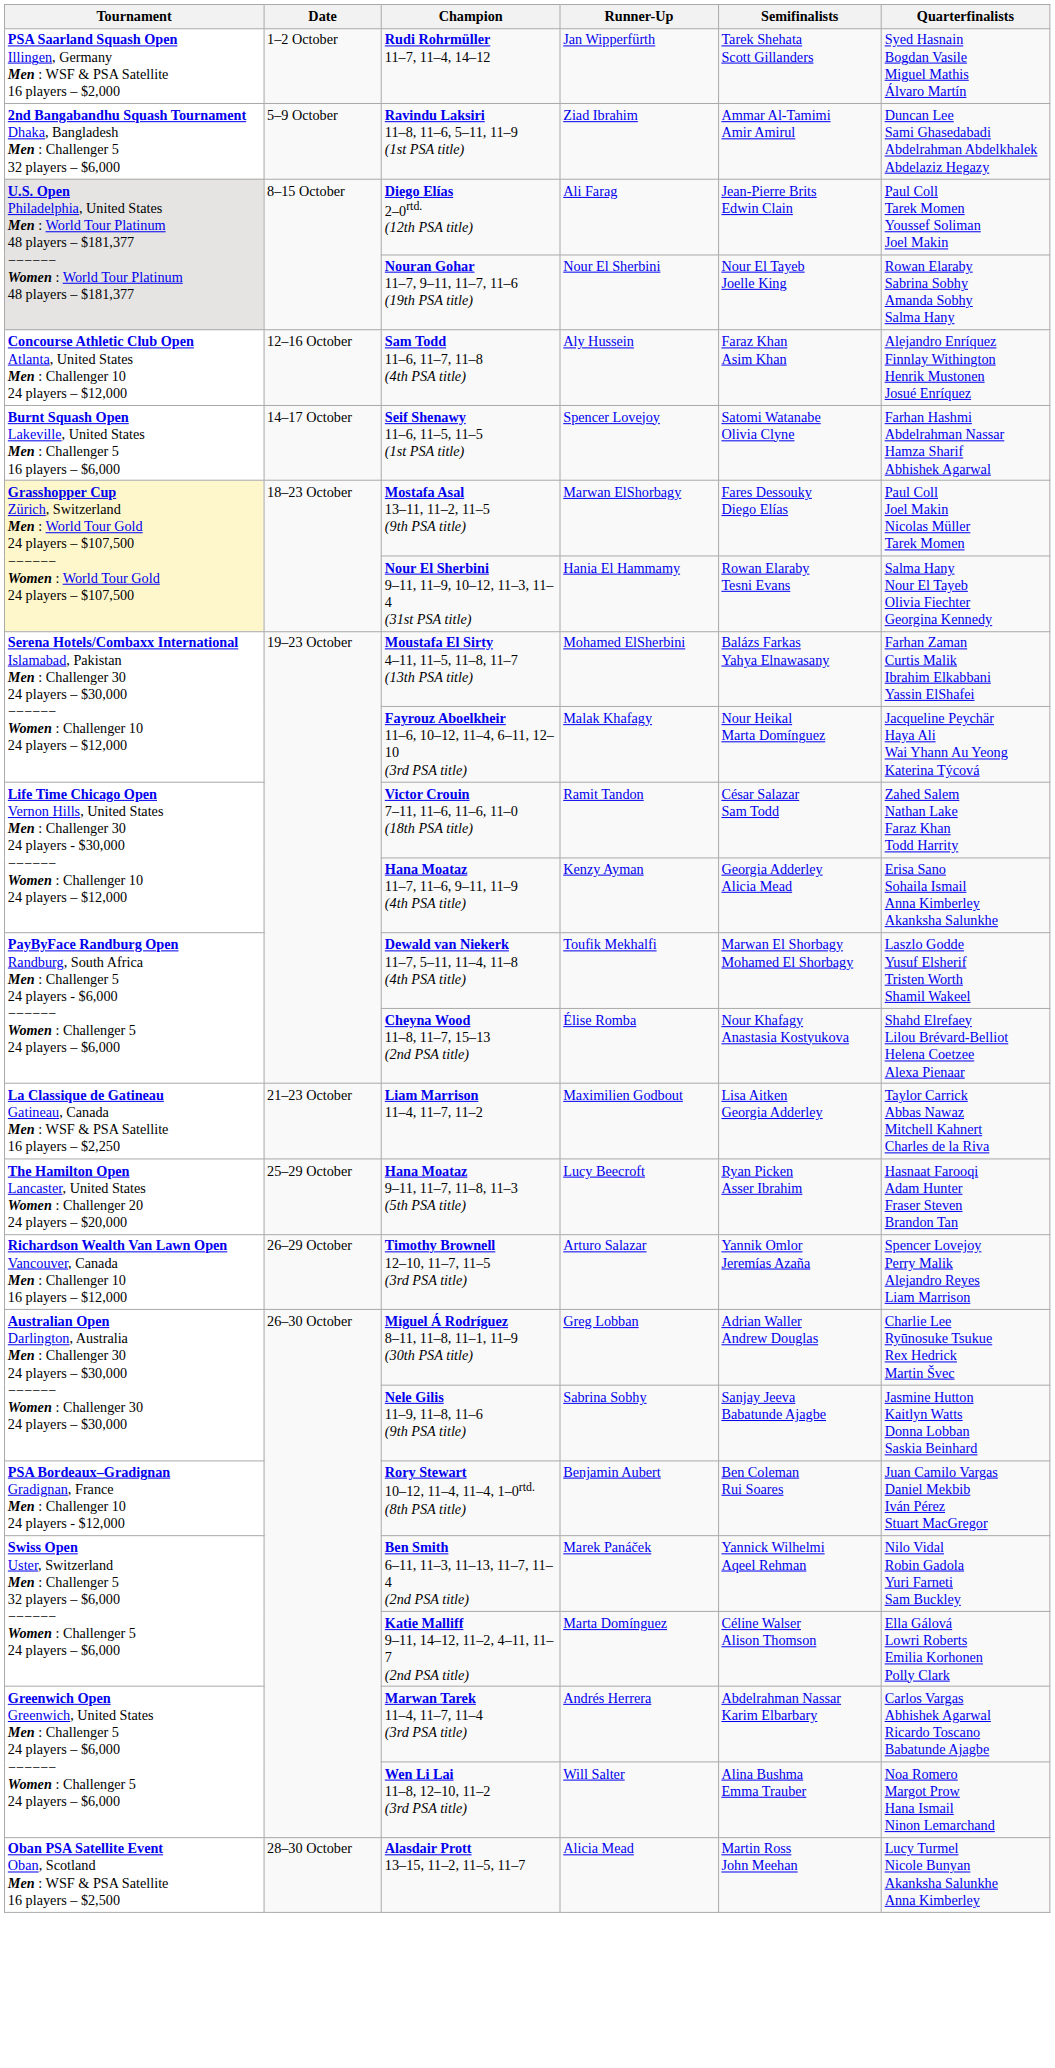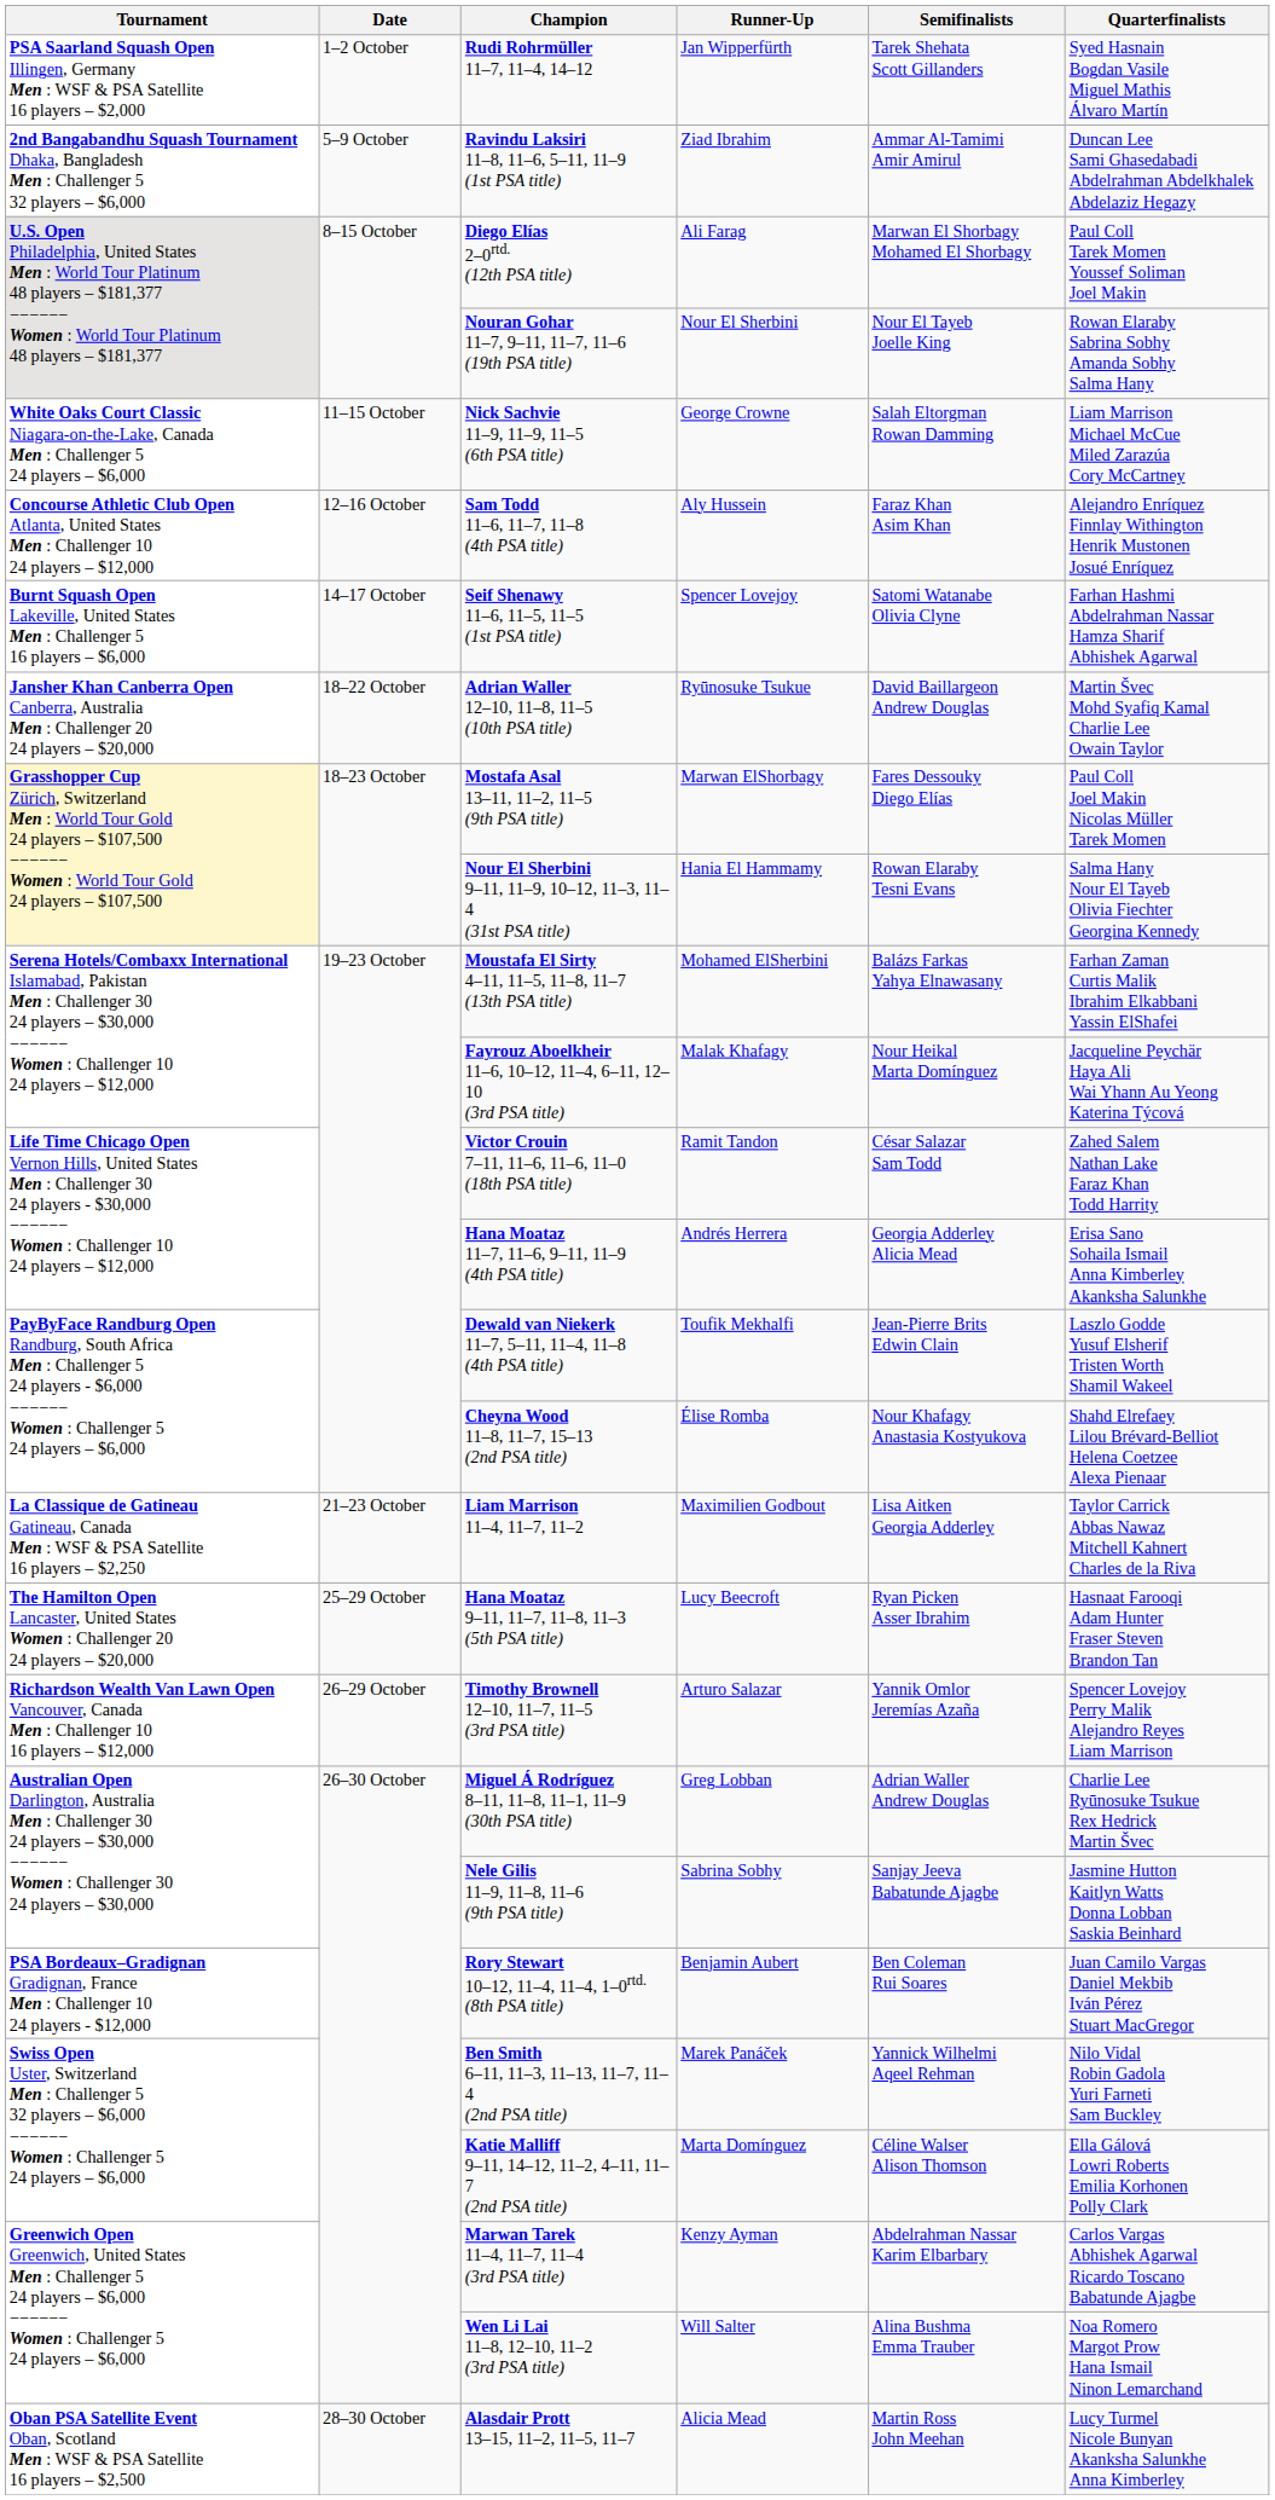 <table class="wikitable" style="font-size:88%">
 <tr>
 <th width=250>Tournament</th>
 <th width=110>Date</th>
 <th width=170>Champion</th>
 <th width=150>Runner-Up</th>
 <th width=155>Semifinalists</th>
 <th width=160>Quarterfinalists</th>
 </tr>
 <tr style="vertical-align:top">
 <td style="background:#fff;"><strong><a href='#'>PSA Saarland Squash Open</a></strong><br> <a href='#'>Illingen</a>, Germany<br><em> <strong>Men</strong> </em>: WSF & PSA Satellite<br>16 players – $2,000</td>
 <td>1–2 October</td>
 <td> <strong><a href='#'>Rudi Rohrmüller</a></strong><br>11–7, 11–4, 14–12</td>
 <td> <a href='#'>Jan Wipperfürth</a></td>
 <td> <a href='#'>Tarek Shehata</a><br> <a href='#'>Scott Gillanders</a></td>
 <td> <a href='#'>Syed Hasnain</a><br> <a href='#'>Bogdan Vasile</a><br> <a href='#'>Miguel Mathis</a><br> <a href='#'>Álvaro Martín</a></td>
 </tr>
 <tr style="vertical-align:top">
 <td style="background:#fff;"><strong><a href='#'>2nd Bangabandhu Squash Tournament</a></strong><br> <a href='#'>Dhaka</a>, Bangladesh<br><strong> <em>Men</em> </strong>: Challenger 5<br>32 players – $6,000</td>
 <td>5–9 October</td>
 <td> <strong><a href='#'>Ravindu Laksiri</a></strong><br>11–8, 11–6, 5–11, 11–9<br><em>(1st PSA title)</em></td>
 <td> <a href='#'>Ziad Ibrahim</a></td>
 <td> <a href='#'>Ammar Al-Tamimi</a><br> <a href='#'>Amir Amirul</a></td>
 <td> <a href='#'>Duncan Lee</a><br> <a href='#'>Sami Ghasedabadi</a><br> <a href='#'>Abdelrahman Abdelkhalek</a><br> <a href='#'>Abdelaziz Hegazy</a></td>
 </tr>
 <tr style="vertical-align:top">
 <td rowspan=2 style="background:#E5E4E2;"><strong><a href='#'>U.S. Open</a></strong><br> <a href='#'>Philadelphia</a>, United States<br><strong> <em>Men</em> </strong>: <a href='#'>World Tour Platinum</a><br>48 players – $181,377<br>−−−−−−<br><strong> <em>Women</em> </strong>: <a href='#'>World Tour Platinum</a><br>48 players – $181,377</td>
 <td rowspan=2>8–15 October</td>
 <td> <strong><a href='#'>Diego Elías</a></strong><br>2–0<sup>rtd.</sup><br><em>(12th PSA title)</em></td>
 <td> <a href='#'>Ali Farag</a></td>
-<td> <a href='#'>Jean-Pierre Brits</a><br> <a href='#'>Edwin Clain</a></td>
+<td> <a href='#'>Marwan El Shorbagy</a><br> <a href='#'>Mohamed El Shorbagy</a></td>
 <td> <a href='#'>Paul Coll</a><br> <a href='#'>Tarek Momen</a><br> <a href='#'>Youssef Soliman</a><br> <a href='#'>Joel Makin</a></td>
 </tr>
 <tr style="vertical-align:top">
 <td> <strong><a href='#'>Nouran Gohar</a></strong><br>11–7, 9–11, 11–7, 11–6<br><em>(19th PSA title)</em></td>
 <td> <a href='#'>Nour El Sherbini</a></td>
 <td> <a href='#'>Nour El Tayeb</a><br> <a href='#'>Joelle King</a></td>
 <td> <a href='#'>Rowan Elaraby</a><br> <a href='#'>Sabrina Sobhy</a><br> <a href='#'>Amanda Sobhy</a><br> <a href='#'>Salma Hany</a></td>
+</tr>
+<tr style="vertical-align:top">
+<td style="background:#fff;"><strong><a href='#'>White Oaks Court Classic</a></strong><br> <a href='#'>Niagara-on-the-Lake</a>, Canada<br><strong> <em>Men</em> </strong>: Challenger 5<br>24 players – $6,000</td>
+<td>11–15 October</td>
+<td> <strong><a href='#'>Nick Sachvie</a></strong><br>11–9, 11–9, 11–5<br><em>(6th PSA title)</em></td>
+<td> <a href='#'>George Crowne</a></td>
+<td> <a href='#'>Salah Eltorgman</a><br> <a href='#'>Rowan Damming</a></td>
+<td> <a href='#'>Liam Marrison</a><br> <a href='#'>Michael McCue</a><br> <a href='#'>Miled Zarazúa</a><br> <a href='#'>Cory McCartney</a></td>
 </tr>
 <tr style="vertical-align:top">
 <td style="background:#fff;"><strong><a href='#'>Concourse Athletic Club Open</a></strong><br> <a href='#'>Atlanta</a>, United States<br><strong> <em>Men</em> </strong>: Challenger 10<br>24 players – $12,000</td>
 <td>12–16 October</td>
 <td> <strong><a href='#'>Sam Todd</a></strong><br>11–6, 11–7, 11–8<br><em>(4th PSA title)</em></td>
 <td> <a href='#'>Aly Hussein</a></td>
 <td> <a href='#'>Faraz Khan</a><br> <a href='#'>Asim Khan</a></td>
 <td> <a href='#'>Alejandro Enríquez</a><br> <a href='#'>Finnlay Withington</a><br> <a href='#'>Henrik Mustonen</a><br> <a href='#'>Josué Enríquez</a></td>
 </tr>
 <tr style="vertical-align:top">
 <td style="background:#fff;"><strong><a href='#'>Burnt Squash Open</a></strong><br> <a href='#'>Lakeville</a>, United States<br><strong> <em>Men</em> </strong>: Challenger 5<br>16 players – $6,000</td>
 <td>14–17 October</td>
 <td> <strong><a href='#'>Seif Shenawy</a></strong><br>11–6, 11–5, 11–5<br><em>(1st PSA title)</em></td>
 <td> <a href='#'>Spencer Lovejoy</a></td>
 <td> <a href='#'>Satomi Watanabe</a><br> <a href='#'>Olivia Clyne</a></td>
 <td> <a href='#'>Farhan Hashmi</a><br> <a href='#'>Abdelrahman Nassar</a><br> <a href='#'>Hamza Sharif</a><br> <a href='#'>Abhishek Agarwal</a></td>
+</tr>
+<tr style="vertical-align:top">
+<td style="background:#fff;"><strong><a href='#'>Jansher Khan Canberra Open</a></strong><br> <a href='#'>Canberra</a>, Australia<br><strong> <em>Men</em> </strong>: Challenger 20<br>24 players – $20,000</td>
+<td>18–22 October</td>
+<td> <strong><a href='#'>Adrian Waller</a></strong><br>12–10, 11–8, 11–5<br><em>(10th PSA title)</em></td>
+<td> <a href='#'>Ryūnosuke Tsukue</a></td>
+<td> <a href='#'>David Baillargeon</a><br> <a href='#'>Andrew Douglas</a></td>
+<td> <a href='#'>Martin Švec</a><br> <a href='#'>Mohd Syafiq Kamal</a><br> <a href='#'>Charlie Lee</a><br> <a href='#'>Owain Taylor</a></td>
 </tr>
 <tr style="vertical-align:top">
 <td rowspan=2 style="background:#fff7cc;"><strong><a href='#'>Grasshopper Cup</a></strong><br> <a href='#'>Zürich</a>, Switzerland<br><strong> <em>Men</em> </strong>: <a href='#'>World Tour Gold</a><br>24 players – $107,500<br>−−−−−−<br><strong> <em>Women</em> </strong>: <a href='#'>World Tour Gold</a><br>24 players – $107,500</td>
 <td rowspan=2>18–23 October</td>
 <td> <strong><a href='#'>Mostafa Asal</a></strong><br>13–11, 11–2, 11–5<br><em>(9th PSA title)</em></td>
 <td> <a href='#'>Marwan ElShorbagy</a></td>
 <td> <a href='#'>Fares Dessouky</a><br> <a href='#'>Diego Elías</a></td>
 <td> <a href='#'>Paul Coll</a><br> <a href='#'>Joel Makin</a><br> <a href='#'>Nicolas Müller</a><br> <a href='#'>Tarek Momen</a></td>
 </tr>
 <tr style="vertical-align:top">
 <td> <strong><a href='#'>Nour El Sherbini</a></strong><br>9–11, 11–9, 10–12, 11–3, 11–4<br><em>(31st PSA title)</em></td>
 <td> <a href='#'>Hania El Hammamy</a></td>
 <td> <a href='#'>Rowan Elaraby</a><br> <a href='#'>Tesni Evans</a></td>
 <td> <a href='#'>Salma Hany</a><br> <a href='#'>Nour El Tayeb</a><br> <a href='#'>Olivia Fiechter</a><br> <a href='#'>Georgina Kennedy</a></td>
 </tr>
 <tr style="vertical-align:top">
 <td rowspan=2 style="background:#fff;"><strong><a href='#'> Serena Hotels/Combaxx International</a></strong><br> <a href='#'>Islamabad</a>, Pakistan<br><strong> <em>Men</em> </strong>: Challenger 30<br>24 players – $30,000 <br>−−−−−−<br><strong> <em>Women</em> </strong>: Challenger 10<br>24 players – $12,000</td>
 <td rowspan=6>19–23 October</td>
 <td> <strong><a href='#'>Moustafa El Sirty</a></strong><br>4–11, 11–5, 11–8, 11–7<br><em>(13th PSA title)</em></td>
 <td> <a href='#'>Mohamed ElSherbini</a></td>
 <td> <a href='#'>Balázs Farkas</a><br> <a href='#'>Yahya Elnawasany</a></td>
 <td> <a href='#'>Farhan Zaman</a><br> <a href='#'>Curtis Malik</a><br> <a href='#'>Ibrahim Elkabbani</a><br> <a href='#'>Yassin ElShafei</a></td>
 </tr>
 <tr style="vertical-align:top">
 <td> <strong><a href='#'>Fayrouz Aboelkheir</a></strong><br>11–6, 10–12, 11–4, 6–11, 12–10<br><em>(3rd PSA title)</em></td>
 <td> <a href='#'>Malak Khafagy</a></td>
 <td> <a href='#'>Nour Heikal</a><br> <a href='#'>Marta Domínguez</a></td>
 <td> <a href='#'>Jacqueline Peychär</a><br> <a href='#'>Haya Ali</a><br> <a href='#'>Wai Yhann Au Yeong</a><br> <a href='#'>Katerina Týcová</a></td>
 </tr>
 <tr style="vertical-align:top">
 <td rowspan=2 style="background:#fff;"><strong><a href='#'>Life Time Chicago Open</a></strong><br> <a href='#'>Vernon Hills</a>, United States<br><strong> <em>Men</em> </strong>: Challenger 30<br>24 players - $30,000<br>−−−−−−<br><strong> <em>Women</em> </strong>: Challenger 10<br>24 players – $12,000</td>
 <td> <strong><a href='#'>Victor Crouin</a></strong><br>7–11, 11–6, 11–6, 11–0<br><em>(18th PSA title)</em></td>
 <td> <a href='#'>Ramit Tandon</a></td>
 <td> <a href='#'>César Salazar</a><br> <a href='#'>Sam Todd</a></td>
 <td> <a href='#'>Zahed Salem</a><br> <a href='#'>Nathan Lake</a><br> <a href='#'>Faraz Khan</a><br> <a href='#'>Todd Harrity</a></td>
 </tr>
 <tr style="vertical-align:top">
 <td> <strong><a href='#'>Hana Moataz</a></strong><br>11–7, 11–6, 9–11, 11–9<br><em>(4th PSA title)</em></td>
-<td> <a href='#'>Kenzy Ayman</a></td>
+<td> <a href='#'>Andrés Herrera</a></td>
 <td> <a href='#'>Georgia Adderley</a><br> <a href='#'>Alicia Mead</a></td>
 <td> <a href='#'>Erisa Sano</a><br> <a href='#'>Sohaila Ismail</a><br> <a href='#'>Anna Kimberley</a><br> <a href='#'>Akanksha Salunkhe</a></td>
 </tr>
 <tr style="vertical-align:top">
 <td rowspan=2 style="background:#fff;"><strong><a href='#'>PayByFace Randburg Open</a></strong><br> <a href='#'>Randburg</a>, South Africa<br><strong> <em>Men</em> </strong>: Challenger 5<br>24 players - $6,000<br>−−−−−−<br><strong> <em>Women</em> </strong>: Challenger 5<br>24 players – $6,000</td>
 <td> <strong><a href='#'>Dewald van Niekerk</a></strong><br>11–7, 5–11, 11–4, 11–8<br><em>(4th PSA title)</em></td>
 <td> <a href='#'>Toufik Mekhalfi</a></td>
-<td> <a href='#'>Marwan El Shorbagy</a><br> <a href='#'>Mohamed El Shorbagy</a></td>
+<td> <a href='#'>Jean-Pierre Brits</a><br> <a href='#'>Edwin Clain</a></td>
 <td> <a href='#'>Laszlo Godde</a><br> <a href='#'>Yusuf Elsherif</a><br> <a href='#'>Tristen Worth</a><br> <a href='#'>Shamil Wakeel</a></td>
 </tr>
 <tr style="vertical-align:top">
 <td> <strong><a href='#'>Cheyna Wood</a></strong><br>11–8, 11–7, 15–13<br><em>(2nd PSA title)</em></td>
 <td> <a href='#'>Élise Romba</a></td>
 <td> <a href='#'>Nour Khafagy</a><br> <a href='#'>Anastasia Kostyukova</a></td>
 <td> <a href='#'>Shahd Elrefaey</a><br> <a href='#'>Lilou Brévard-Belliot</a><br> <a href='#'>Helena Coetzee</a><br> <a href='#'>Alexa Pienaar</a></td>
 </tr>
 <tr style="vertical-align:top">
 <td style="background:#fff;"><strong><a href='#'>La Classique de Gatineau</a></strong><br> <a href='#'>Gatineau</a>, Canada<br><em> <strong>Men</strong> </em>: WSF & PSA Satellite<br>16 players – $2,250</td>
 <td>21–23 October</td>
 <td> <strong><a href='#'>Liam Marrison</a></strong><br>11–4, 11–7, 11–2</td>
 <td> <a href='#'>Maximilien Godbout</a></td>
 <td> <a href='#'>Lisa Aitken</a><br> <a href='#'>Georgia Adderley</a></td>
 <td> <a href='#'>Taylor Carrick</a><br> <a href='#'>Abbas Nawaz</a><br> <a href='#'>Mitchell Kahnert</a><br> <a href='#'>Charles de la Riva</a></td>
 </tr>
 <tr style="vertical-align:top">
 <td style="background:#fff;"><strong><a href='#'>The Hamilton Open</a></strong><br> <a href='#'>Lancaster</a>, United States<br><strong> <em>Women</em> </strong>: Challenger 20<br>24 players – $20,000</td>
 <td>25–29 October</td>
 <td> <strong><a href='#'>Hana Moataz</a></strong><br>9–11, 11–7, 11–8, 11–3<br><em>(5th PSA title)</em></td>
 <td> <a href='#'>Lucy Beecroft</a></td>
 <td> <a href='#'>Ryan Picken</a><br> <a href='#'>Asser Ibrahim</a></td>
 <td> <a href='#'>Hasnaat Farooqi</a><br> <a href='#'>Adam Hunter</a><br> <a href='#'>Fraser Steven</a><br> <a href='#'>Brandon Tan</a></td>
 </tr>
 <tr style="vertical-align:top">
 <td style="background:#fff;"><strong><a href='#'>Richardson Wealth Van Lawn Open</a></strong><br> <a href='#'>Vancouver</a>, Canada<br><strong> <em>Men</em> </strong>: Challenger 10<br>16 players – $12,000</td>
 <td>26–29 October</td>
 <td> <strong><a href='#'>Timothy Brownell</a></strong><br>12–10, 11–7, 11–5<br><em>(3rd PSA title)</em></td>
 <td> <a href='#'>Arturo Salazar</a></td>
 <td> <a href='#'>Yannik Omlor</a><br> <a href='#'>Jeremías Azaña</a></td>
 <td> <a href='#'>Spencer Lovejoy</a><br> <a href='#'>Perry Malik</a><br> <a href='#'>Alejandro Reyes</a><br> <a href='#'>Liam Marrison</a></td>
 </tr>
 <tr style="vertical-align:top">
 <td rowspan=2 style="background:#fff;"><strong><a href='#'>Australian Open</a></strong><br> <a href='#'>Darlington</a>, Australia<br><strong> <em>Men</em> </strong>: Challenger 30<br>24 players – $30,000<br>−−−−−−<br><strong> <em>Women</em> </strong>: Challenger 30<br>24 players – $30,000</td>
 <td rowspan=7>26–30 October</td>
 <td> <strong><a href='#'>Miguel Á Rodríguez</a></strong><br>8–11, 11–8, 11–1, 11–9<br><em>(30th PSA title)</em></td>
 <td> <a href='#'>Greg Lobban</a></td>
 <td> <a href='#'>Adrian Waller</a><br> <a href='#'>Andrew Douglas</a></td>
 <td> <a href='#'>Charlie Lee</a><br> <a href='#'>Ryūnosuke Tsukue</a><br> <a href='#'>Rex Hedrick</a><br> <a href='#'>Martin Švec</a></td>
 </tr>
 <tr style="vertical-align:top">
 <td> <strong><a href='#'>Nele Gilis</a></strong><br>11–9, 11–8, 11–6<br><em>(9th PSA title)</em></td>
 <td> <a href='#'>Sabrina Sobhy</a></td>
 <td> <a href='#'>Sanjay Jeeva</a><br> <a href='#'>Babatunde Ajagbe</a></td>
 <td> <a href='#'>Jasmine Hutton</a><br> <a href='#'>Kaitlyn Watts</a><br> <a href='#'>Donna Lobban</a><br> <a href='#'>Saskia Beinhard</a></td>
 </tr>
 <tr style="vertical-align:top">
 <td style="background:#fff;"><strong><a href='#'>PSA Bordeaux–Gradignan</a></strong><br> <a href='#'>Gradignan</a>, France<br><strong> <em>Men</em> </strong>: Challenger 10<br>24 players - $12,000</td>
 <td> <strong><a href='#'>Rory Stewart</a></strong><br>10–12, 11–4, 11–4, 1–0<sup>rtd.</sup><br><em>(8th PSA title)</em></td>
 <td> <a href='#'>Benjamin Aubert</a></td>
 <td> <a href='#'>Ben Coleman</a><br> <a href='#'>Rui Soares</a></td>
 <td> <a href='#'>Juan Camilo Vargas</a><br> <a href='#'>Daniel Mekbib</a><br> <a href='#'>Iván Pérez</a><br> <a href='#'>Stuart MacGregor</a></td>
 </tr>
 <tr style="vertical-align:top">
 <td rowspan=2 style="background:#fff;"><strong><a href='#'>Swiss Open</a></strong><br> <a href='#'>Uster</a>, Switzerland<br><em> <strong>Men</strong> </em>: Challenger 5<br>32 players – $6,000<br>−−−−−−<br><em> <strong>Women</strong> </em>: Challenger 5<br>24 players – $6,000</td>
 <td> <strong><a href='#'>Ben Smith</a></strong><br>6–11, 11–3, 11–13, 11–7, 11–4<br><em>(2nd PSA title)</em></td>
 <td> <a href='#'>Marek Panáček</a></td>
 <td> <a href='#'>Yannick Wilhelmi</a><br> <a href='#'>Aqeel Rehman</a></td>
 <td> <a href='#'>Nilo Vidal</a><br> <a href='#'>Robin Gadola</a><br> <a href='#'>Yuri Farneti</a><br> <a href='#'>Sam Buckley</a></td>
 </tr>
 <tr style="vertical-align:top">
 <td> <strong><a href='#'>Katie Malliff</a></strong><br>9–11, 14–12, 11–2, 4–11, 11–7<br><em>(2nd PSA title)</em></td>
 <td> <a href='#'>Marta Domínguez</a></td>
 <td> <a href='#'>Céline Walser</a><br> <a href='#'>Alison Thomson</a></td>
 <td> <a href='#'>Ella Gálová</a><br> <a href='#'>Lowri Roberts</a><br> <a href='#'>Emilia Korhonen</a><br> <a href='#'>Polly Clark</a></td>
 </tr>
 <tr style="vertical-align:top">
 <td rowspan=2 style="background:#fff;"><strong><a href='#'>Greenwich Open</a></strong><br> <a href='#'>Greenwich</a>, United States<br><em> <strong>Men</strong> </em>: Challenger 5<br>24 players – $6,000<br>−−−−−−<br><em> <strong>Women</strong> </em>: Challenger 5<br>24 players – $6,000</td>
 <td> <strong><a href='#'>Marwan Tarek</a></strong><br>11–4, 11–7, 11–4<br><em>(3rd PSA title)</em></td>
-<td> <a href='#'>Andrés Herrera</a></td>
+<td> <a href='#'>Kenzy Ayman</a></td>
 <td> <a href='#'>Abdelrahman Nassar</a><br> <a href='#'>Karim Elbarbary</a></td>
 <td> <a href='#'>Carlos Vargas</a><br> <a href='#'>Abhishek Agarwal</a><br> <a href='#'>Ricardo Toscano</a><br> <a href='#'>Babatunde Ajagbe</a></td>
 </tr>
 <tr style="vertical-align:top">
 <td> <strong><a href='#'>Wen Li Lai</a></strong><br>11–8, 12–10, 11–2<br><em>(3rd PSA title)</em></td>
 <td> <a href='#'>Will Salter</a></td>
 <td> <a href='#'>Alina Bushma</a><br> <a href='#'>Emma Trauber</a></td>
 <td> <a href='#'>Noa Romero</a><br> <a href='#'>Margot Prow</a><br> <a href='#'>Hana Ismail</a><br> <a href='#'>Ninon Lemarchand</a></td>
 </tr>
 <tr style="vertical-align:top">
 <td style="background:#fff;"><strong><a href='#'>Oban PSA Satellite Event</a></strong><br> <a href='#'>Oban</a>, Scotland<br><em> <strong>Men</strong> </em>: WSF & PSA Satellite<br>16 players – $2,500</td>
 <td>28–30 October</td>
 <td> <strong><a href='#'>Alasdair Prott</a></strong><br>13–15, 11–2, 11–5, 11–7</td>
 <td> <a href='#'>Alicia Mead</a></td>
 <td> <a href='#'>Martin Ross</a><br> <a href='#'>John Meehan</a></td>
 <td> <a href='#'>Lucy Turmel</a><br> <a href='#'>Nicole Bunyan</a><br> <a href='#'>Akanksha Salunkhe</a><br> <a href='#'>Anna Kimberley</a></td>
 </tr>
 </table>
